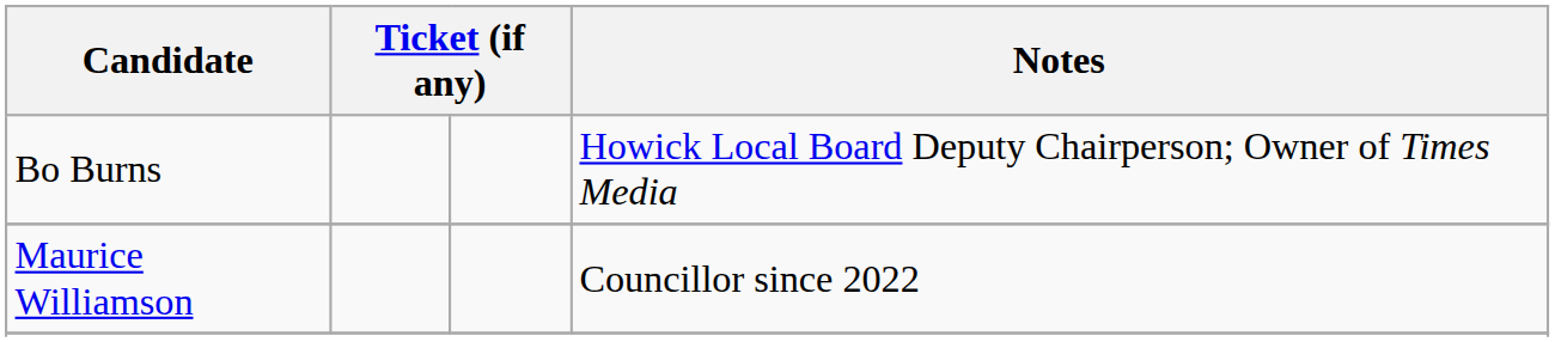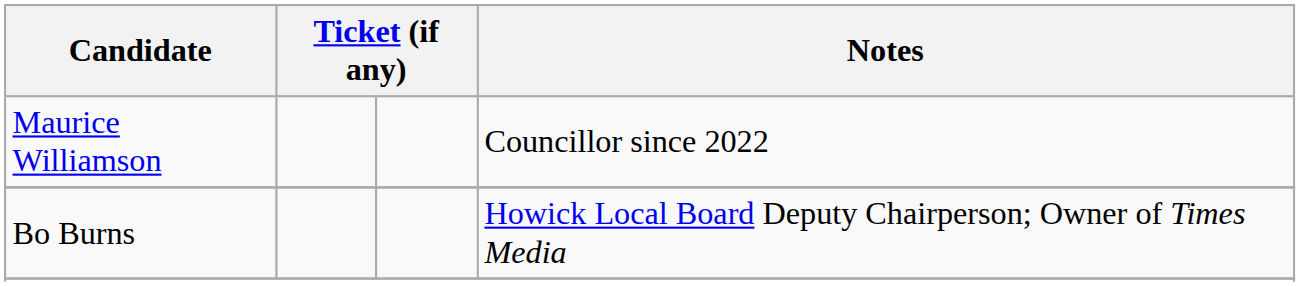 <table class="wikitable" style="font-size: 95%">
 <tr>
 <th>Candidate</th>
 <th colspan="2"><a href='#'>Ticket</a> (if any)</th>
 <th>Notes</th>
+</tr>
+<tr>
+<td><a href='#'>Maurice Williamson</a></td>
+<td></td>
+<td></td>
+<td>Councillor since 2022</td>
+</tr>
+<tr>
 </tr>
 <tr>
 <td>Bo Burns</td>
 <td></td>
 <td></td>
 <td><a href='#'>Howick Local Board</a> Deputy Chairperson; Owner of <em>Times Media</em></td>
 </tr>
 <tr>
 </tr>
 <tr>
-<td><a href='#'>Maurice Williamson</a></td>
-<td></td>
-<td></td>
-<td>Councillor since 2022</td>
-</tr>
-<tr>
-</tr>
-<tr>
 </tr>
 </table>
